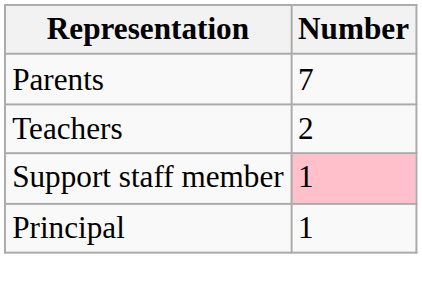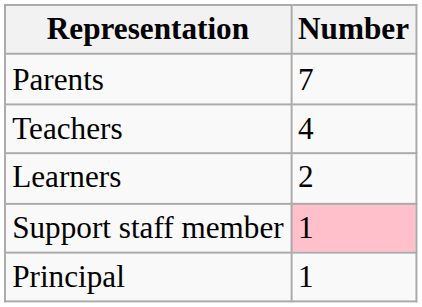 <table Class = "wikitable">
 <tr>
 <th>Representation</th>
 <th>Number</th>
 </tr>
 <tr>
 <td>Parents</td>
 <td>7</td>
 </tr>
 <tr>
 <td>Teachers</td>
+<td>4</td>
+</tr>
+<tr>
+<td>Learners</td>
 <td>2</td>
 </tr>
 <tr>
 <td>Support staff member</td>
 <td style="background: pink;">1</td>
 </tr>
 <tr>
 <td>Principal</td>
 <td>1</td>
 </tr>
 </table>
